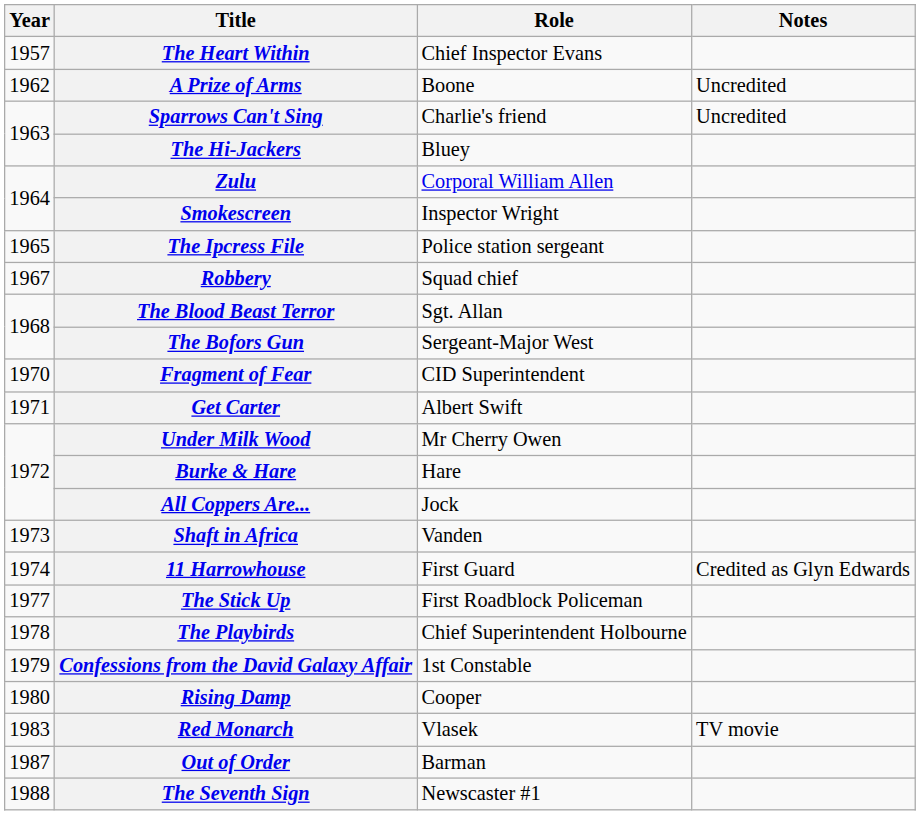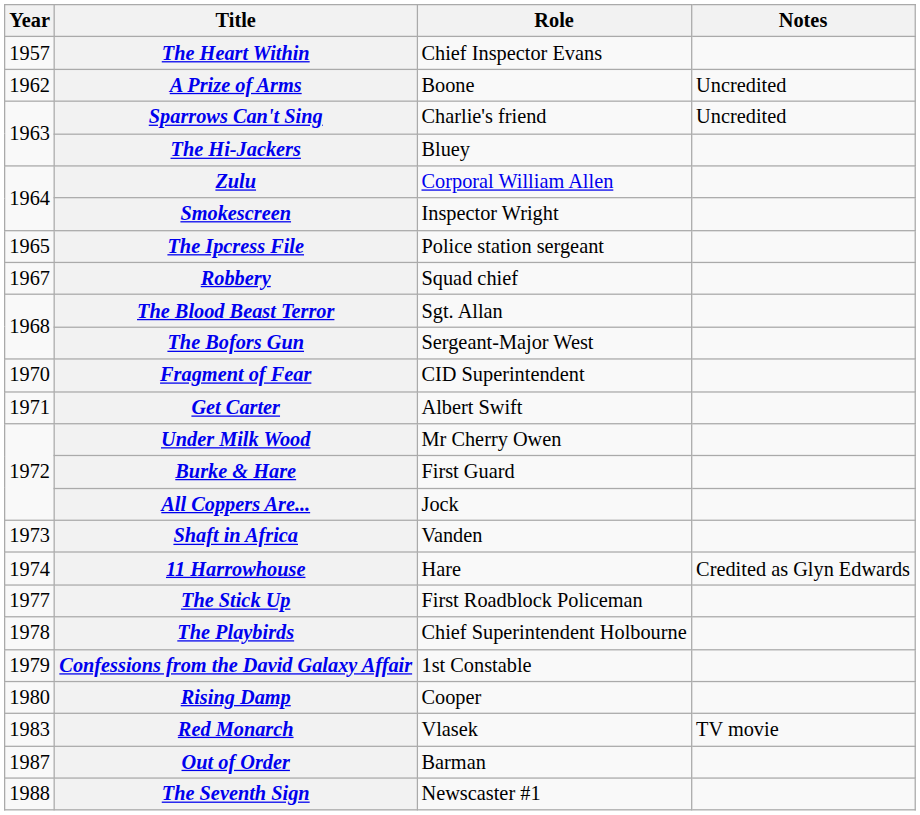 <table class="wikitable sortable plainrowheaders">
 <tr>
 <th scope=col>Year</th>
 <th scope=col>Title</th>
 <th scope=col>Role</th>
 <th scope=col>Notes</th>
 </tr>
 <tr>
 <td>1957</td>
 <th scope=row><em><a href='#'>The Heart Within</a></em></th>
 <td>Chief Inspector Evans</td>
 <td></td>
 </tr>
 <tr>
 <td>1962</td>
 <th scope=row><em><a href='#'>A Prize of Arms</a></em></th>
 <td>Boone</td>
 <td>Uncredited</td>
 </tr>
 <tr>
 <td rowspan="2">1963</td>
 <th scope=row><em><a href='#'>Sparrows Can't Sing</a></em></th>
 <td>Charlie's friend</td>
 <td>Uncredited</td>
 </tr>
 <tr>
 <th scope=row><em><a href='#'>The Hi-Jackers</a></em></th>
 <td>Bluey</td>
 <td></td>
 </tr>
 <tr>
 <td rowspan="2">1964</td>
 <th scope=row><em><a href='#'>Zulu</a></em></th>
 <td><a href='#'>Corporal William Allen</a></td>
 <td></td>
 </tr>
 <tr>
 <th scope=row><em><a href='#'>Smokescreen</a></em></th>
 <td>Inspector Wright</td>
 <td></td>
 </tr>
 <tr>
 <td>1965</td>
 <th scope=row><em><a href='#'>The Ipcress File</a></em></th>
 <td>Police station sergeant</td>
 <td></td>
 </tr>
 <tr>
 <td>1967</td>
 <th scope=row><em><a href='#'>Robbery</a></em></th>
 <td>Squad chief</td>
 <td></td>
 </tr>
 <tr>
 <td rowspan="2">1968</td>
 <th scope=row><em><a href='#'>The Blood Beast Terror</a></em></th>
 <td>Sgt. Allan</td>
 <td></td>
 </tr>
 <tr>
 <th scope=row><em><a href='#'>The Bofors Gun</a></em></th>
 <td>Sergeant-Major West</td>
 <td></td>
 </tr>
 <tr>
 <td>1970</td>
 <th scope=row><em><a href='#'>Fragment of Fear</a></em></th>
 <td>CID Superintendent</td>
 <td></td>
 </tr>
 <tr>
 <td>1971</td>
 <th scope=row><em><a href='#'>Get Carter</a></em></th>
 <td>Albert Swift</td>
 <td></td>
 </tr>
 <tr>
 <td rowspan="3">1972</td>
 <th scope=row><em><a href='#'>Under Milk Wood</a></em></th>
 <td>Mr Cherry Owen</td>
 <td></td>
 </tr>
 <tr>
 <th scope=row><em><a href='#'>Burke & Hare</a></em></th>
-<td>Hare</td>
+<td>First Guard</td>
 <td></td>
 </tr>
 <tr>
 <th scope=row><em><a href='#'>All Coppers Are...</a></em></th>
 <td>Jock</td>
 <td></td>
 </tr>
 <tr>
 <td>1973</td>
 <th scope=row><em><a href='#'>Shaft in Africa</a></em></th>
 <td>Vanden</td>
 <td></td>
 </tr>
 <tr>
 <td>1974</td>
 <th scope=row><em><a href='#'>11 Harrowhouse</a></em></th>
-<td>First Guard</td>
+<td>Hare</td>
 <td>Credited as Glyn Edwards</td>
 </tr>
 <tr>
 <td>1977</td>
 <th scope=row><em><a href='#'>The Stick Up</a></em></th>
 <td>First Roadblock Policeman</td>
 <td></td>
 </tr>
 <tr>
 <td>1978</td>
 <th scope=row><em><a href='#'>The Playbirds</a></em></th>
 <td>Chief Superintendent Holbourne</td>
 <td></td>
 </tr>
 <tr>
 <td>1979</td>
 <th scope=row><em><a href='#'>Confessions from the David Galaxy Affair</a></em></th>
 <td>1st Constable</td>
 <td></td>
 </tr>
 <tr>
 <td>1980</td>
 <th scope=row><em><a href='#'>Rising Damp</a></em></th>
 <td>Cooper</td>
 <td></td>
 </tr>
 <tr>
 <td>1983</td>
 <th scope=row><em><a href='#'>Red Monarch</a></em></th>
 <td>Vlasek</td>
 <td>TV movie</td>
 </tr>
 <tr>
 <td>1987</td>
 <th scope=row><em><a href='#'>Out of Order</a></em></th>
 <td>Barman</td>
 <td></td>
 </tr>
 <tr>
 <td>1988</td>
 <th scope=row><em><a href='#'>The Seventh Sign</a></em></th>
 <td>Newscaster #1</td>
 <td></td>
 </tr>
 </table>
